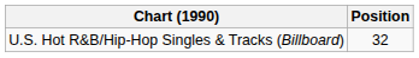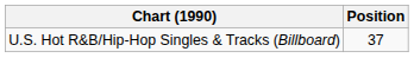 <table class="wikitable sortable">
 <tr>
 <th align="left">Chart (1990)</th>
 <th align="center">Position</th>
 </tr>
 <tr>
 <td align="left">U.S. Hot R&B/Hip-Hop Singles & Tracks (<em>Billboard</em>)</td>
-<td align="center">32</td>
+<td align="center">37</td>
 </tr>
 </table>
